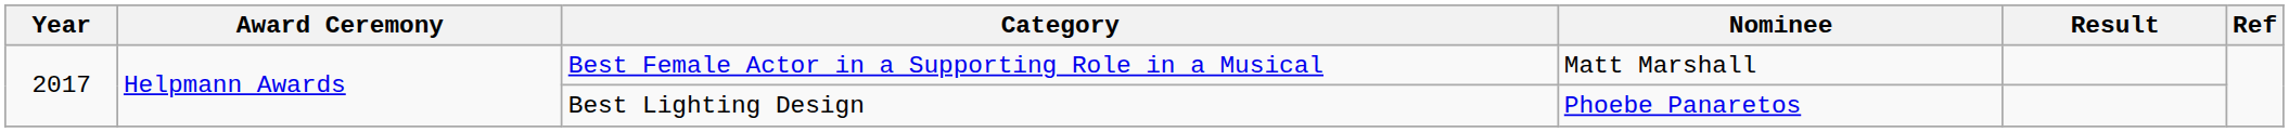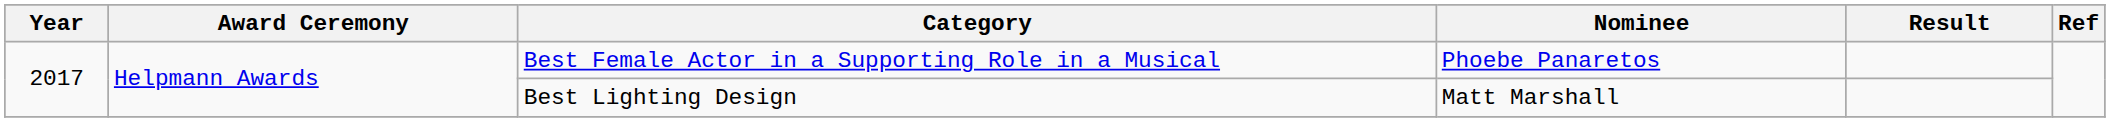 <table class="wikitable" style="width:95%;">
 <tr>
 <th style="width:5%;">Year</th>
 <th style="width:20%;">Award Ceremony</th>
 <th style="width:45%;">Category</th>
 <th style="width:20%;">Nominee</th>
 <th style="width:10%;">Result</th>
 <th style="width:5%;">Ref</th>
 </tr>
 <tr>
 <td rowspan="2" style="text-align:center;">2017</td>
 <td rowspan="2"><a href='#'>Helpmann Awards</a></td>
 <td><a href='#'>Best Female Actor in a Supporting Role in a Musical</a></td>
-<td>Matt Marshall</td>
+<td><a href='#'>Phoebe Panaretos</a></td>
 <td></td>
 <td rowspan="2" style="text-align:center;"></td>
 </tr>
 <tr>
 <td>Best Lighting Design</td>
-<td><a href='#'>Phoebe Panaretos</a></td>
+<td>Matt Marshall</td>
 <td></td>
 </tr>
 </table>
